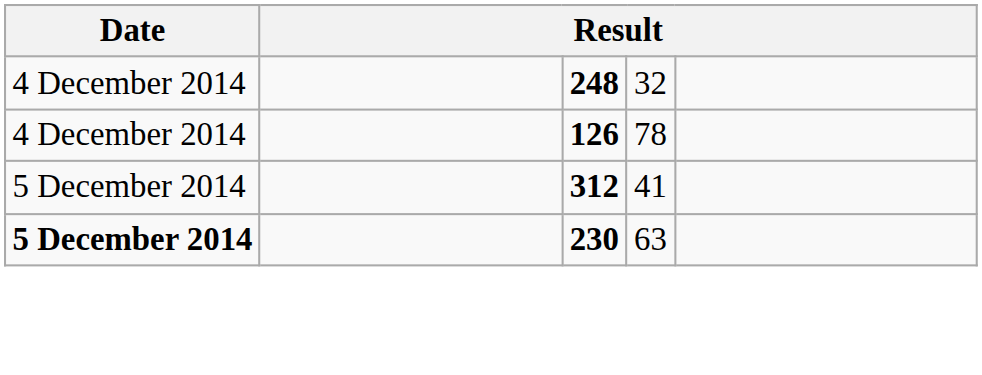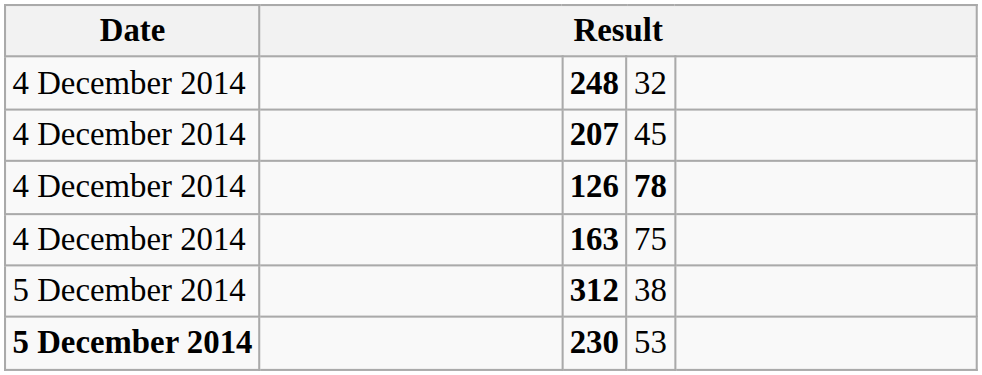 <table class="wikitable">
 <tr>
 <th>Date</th>
 <th colspan=4>Result</th>
 </tr>
 <tr>
 <td>4 December 2014</td>
 <td width=140px><strong></strong></td>
 <td style="text-align:left;"><strong>248</strong></td>
 <td>32</td>
 <td width=140px style="text-align:left;"></td>
 </tr>
 <tr>
 <td>4 December 2014</td>
 <td width=140px><strong></strong></td>
+<td style="text-align:left;"><strong>207</strong></td>
+<td>45</td>
+<td width=140px style="text-align:left;"></td>
+</tr>
+<tr>
+<td>4 December 2014</td>
+<td width=140px><strong></strong></td>
 <td style="text-align:left;"><strong>126</strong></td>
-<td>78</td>
+<td><strong>78</strong></td>
+<td width=140px style="text-align:left;"></td>
+</tr>
+<tr>
+<td>4 December 2014</td>
+<td width=140px><strong></strong></td>
+<td style="text-align:left;"><strong>163</strong></td>
+<td>75</td>
 <td width=140px style="text-align:left;"></td>
 </tr>
 <tr>
 <td>5 December 2014</td>
 <td width=140px><strong></strong></td>
 <td style="text-align:left;"><strong>312</strong></td>
-<td>41</td>
+<td>38</td>
 <td width=140px style="text-align:left;"></td>
 </tr>
 <tr>
 <td><strong>5 December 2014</strong></td>
 <td width=140px><strong></strong></td>
 <td style="text-align:left;"><strong>230</strong></td>
-<td>63</td>
+<td>53</td>
 <td width=140px style="text-align:left;"></td>
 </tr>
 </table>
